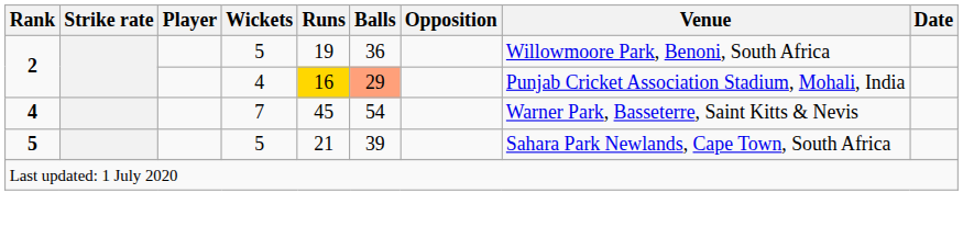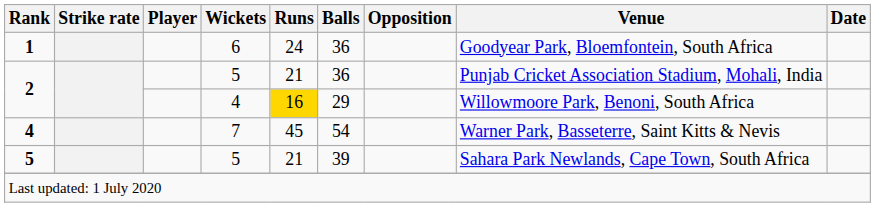 <table class="wikitable plainrowheaders sortable">
 <tr>
 <th scope=col>Rank</th>
 <th scope=col>Strike rate</th>
 <th scope=col>Player</th>
 <th scope=col>Wickets</th>
 <th scope=col>Runs</th>
 <th scope=col>Balls</th>
 <th scope=col>Opposition</th>
 <th scope=col>Venue</th>
 <th scope=col>Date</th>
 </tr>
 <tr>
+<td align=center><strong>1</strong></td>
+<th scope=row style=text-align:center;></th>
+<td></td>
+<td align=center>6</td>
+<td align=center>24</td>
+<td align=center>36</td>
+<td></td>
+<td><a href='#'>Goodyear Park</a>, <a href='#'>Bloemfontein</a>, South Africa</td>
+<td></td>
+</tr>
+<tr>
 <td align=center rowspan=2><strong>2</strong></td>
 <th scope=row style=text-align:center; rowspan=2></th>
 <td></td>
 <td align=center>5</td>
-<td align=center>19</td>
+<td align=center>21</td>
 <td align=center>36</td>
 <td></td>
-<td><a href='#'>Willowmoore Park</a>, <a href='#'>Benoni</a>, South Africa</td>
+<td><a href='#'>Punjab Cricket Association Stadium</a>, <a href='#'>Mohali</a>, India</td>
 <td></td>
 </tr>
 <tr>
 <td></td>
 <td align=center>4</td>
 <td align=center style="background: gold;">16</td>
-<td align=center style="background: lightsalmon;">29</td>
+<td align=center>29</td>
 <td></td>
-<td><a href='#'>Punjab Cricket Association Stadium</a>, <a href='#'>Mohali</a>, India</td>
+<td><a href='#'>Willowmoore Park</a>, <a href='#'>Benoni</a>, South Africa</td>
 <td></td>
 </tr>
 <tr>
 <td align=center><strong>4</strong></td>
 <th scope=row style=text-align:center;></th>
 <td></td>
 <td align=center>7</td>
 <td align=center>45</td>
 <td align=center>54</td>
 <td></td>
 <td><a href='#'>Warner Park</a>, <a href='#'>Basseterre</a>, Saint Kitts & Nevis</td>
 <td></td>
 </tr>
 <tr>
 <td align=center><strong>5</strong></td>
 <th scope=row style=text-align:center;></th>
 <td></td>
 <td align=center>5</td>
 <td align=center>21</td>
 <td align=center>39</td>
 <td></td>
 <td><a href='#'>Sahara Park Newlands</a>, <a href='#'>Cape Town</a>, South Africa</td>
 <td></td>
 </tr>
 <tr>
 </tr>
 <tr class=sortbottom>
 <td colspan=9><small>Last updated: 1 July 2020</small></td>
 </tr>
 </table>
